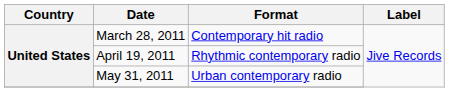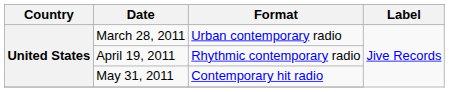 <table class="wikitable plainrowheaders">
 <tr>
 <th scope="col">Country</th>
 <th scope="col">Date</th>
 <th scope="col">Format</th>
 <th scope="col">Label</th>
 </tr>
 <tr>
 <th scope="row" rowspan="3">United States</th>
 <td>March 28, 2011</td>
-<td><a href='#'>Contemporary hit radio</a></td>
+<td><a href='#'>Urban contemporary</a> radio</td>
 <td rowspan="4"><a href='#'>Jive Records</a></td>
 </tr>
 <tr>
 <td>April 19, 2011</td>
 <td><a href='#'>Rhythmic contemporary</a> radio</td>
 </tr>
 <tr>
 <td>May 31, 2011</td>
-<td><a href='#'>Urban contemporary</a> radio</td>
+<td><a href='#'>Contemporary hit radio</a></td>
 </tr>
 <tr>
 </tr>
 </table>
